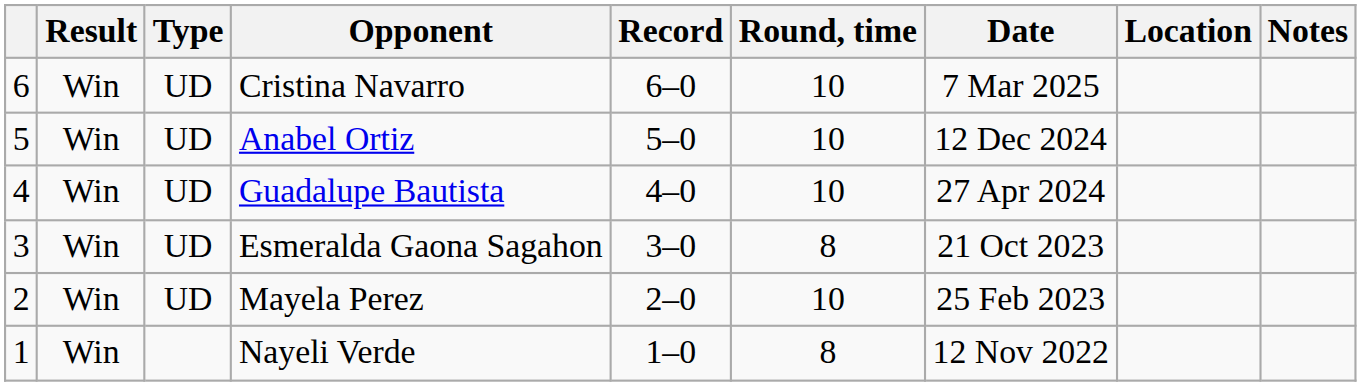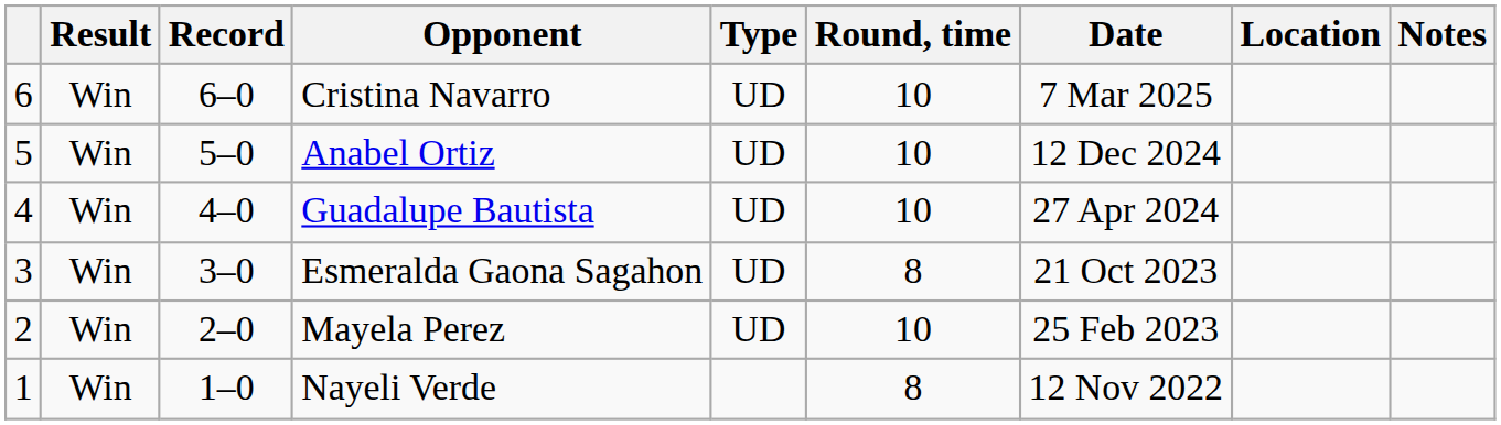 <table class="wikitable" style="text-align:center">
 <tr>
 <th></th>
 <th>Result</th>
+<th>Record</th>
+<th>Opponent</th>
 <th>Type</th>
-<th>Opponent</th>
-<th>Record</th>
 <th>Round, time</th>
 <th>Date</th>
 <th>Location</th>
 <th>Notes</th>
 </tr>
 <tr>
 <td>6</td>
 <td>Win</td>
+<td>6–0</td>
+<td align=left>Cristina Navarro</td>
 <td>UD</td>
-<td align=left>Cristina Navarro</td>
-<td>6–0</td>
 <td>10</td>
 <td>7 Mar 2025</td>
 <td align=left></td>
 <td align=left></td>
 </tr>
 <tr>
 <td>5</td>
 <td>Win</td>
+<td>5–0</td>
+<td align=left><a href='#'>Anabel Ortiz</a></td>
 <td>UD</td>
-<td align=left><a href='#'>Anabel Ortiz</a></td>
-<td>5–0</td>
 <td>10</td>
 <td>12 Dec 2024</td>
 <td align=left></td>
 <td align=left></td>
 </tr>
 <tr>
 <td>4</td>
 <td>Win</td>
+<td>4–0</td>
+<td align=left><a href='#'>Guadalupe Bautista</a></td>
 <td>UD</td>
-<td align=left><a href='#'>Guadalupe Bautista</a></td>
-<td>4–0</td>
 <td>10</td>
 <td>27 Apr 2024</td>
 <td align=left></td>
 <td align=left></td>
 </tr>
 <tr>
 <td>3</td>
 <td>Win</td>
+<td>3–0</td>
+<td align=left>Esmeralda Gaona Sagahon</td>
 <td>UD</td>
-<td align=left>Esmeralda Gaona Sagahon</td>
-<td>3–0</td>
 <td>8</td>
 <td>21 Oct 2023</td>
 <td align=left></td>
 <td align=left></td>
 </tr>
 <tr>
 <td>2</td>
 <td>Win</td>
+<td>2–0</td>
+<td align=left>Mayela Perez</td>
 <td>UD</td>
-<td align=left>Mayela Perez</td>
-<td>2–0</td>
 <td>10</td>
 <td>25 Feb 2023</td>
 <td align=left></td>
 <td align=left></td>
 </tr>
 <tr>
 <td>1</td>
 <td>Win</td>
+<td>1–0</td>
+<td align=left>Nayeli Verde</td>
 <td></td>
-<td align=left>Nayeli Verde</td>
-<td>1–0</td>
 <td>8</td>
 <td>12 Nov 2022</td>
 <td align=left></td>
 <td align=left></td>
 </tr>
 </table>
